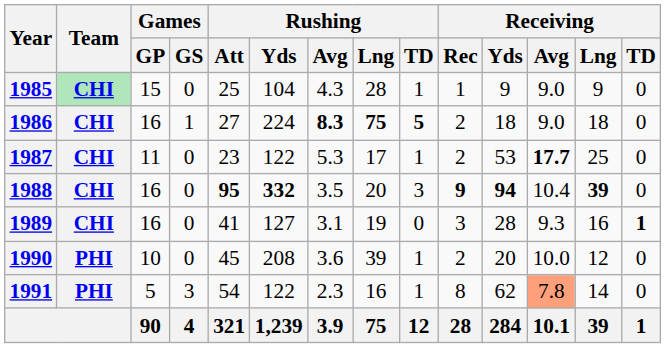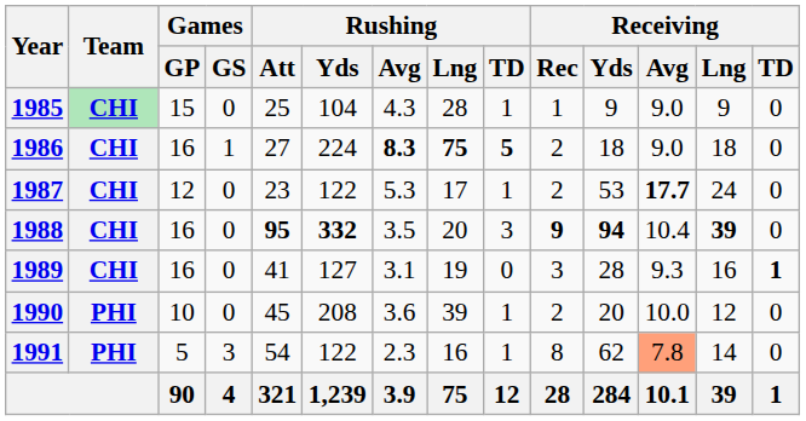 <table class="wikitable" style="text-align:center;">
 <tr>
 <th rowspan="2">Year</th>
 <th rowspan="2">Team</th>
 <th colspan="2">Games</th>
 <th colspan="5">Rushing</th>
 <th colspan="5">Receiving</th>
 </tr>
 <tr>
 <th>GP</th>
 <th>GS</th>
 <th>Att</th>
 <th>Yds</th>
 <th>Avg</th>
 <th>Lng</th>
 <th>TD</th>
 <th>Rec</th>
 <th>Yds</th>
 <th>Avg</th>
 <th>Lng</th>
 <th>TD</th>
 </tr>
 <tr>
 <th><a href='#'>1985</a></th>
 <th style="background:#afe6ba; width:3em;"><a href='#'>CHI</a></th>
 <td>15</td>
 <td>0</td>
 <td>25</td>
 <td>104</td>
 <td>4.3</td>
 <td>28</td>
 <td>1</td>
 <td>1</td>
 <td>9</td>
 <td>9.0</td>
 <td>9</td>
 <td>0</td>
 </tr>
 <tr>
 <th><a href='#'>1986</a></th>
 <th><a href='#'>CHI</a></th>
 <td>16</td>
 <td>1</td>
 <td>27</td>
 <td>224</td>
 <td><strong>8.3</strong></td>
 <td><strong>75</strong></td>
 <td><strong>5</strong></td>
 <td>2</td>
 <td>18</td>
 <td>9.0</td>
 <td>18</td>
 <td>0</td>
 </tr>
 <tr>
 <th><a href='#'>1987</a></th>
 <th><a href='#'>CHI</a></th>
-<td>11</td>
+<td>12</td>
 <td>0</td>
 <td>23</td>
 <td>122</td>
 <td>5.3</td>
 <td>17</td>
 <td>1</td>
 <td>2</td>
 <td>53</td>
 <td><strong>17.7</strong></td>
-<td>25</td>
+<td>24</td>
 <td>0</td>
 </tr>
 <tr>
 <th><a href='#'>1988</a></th>
 <th><a href='#'>CHI</a></th>
 <td>16</td>
 <td>0</td>
 <td><strong>95</strong></td>
 <td><strong>332</strong></td>
 <td>3.5</td>
 <td>20</td>
 <td>3</td>
 <td><strong>9</strong></td>
 <td><strong>94</strong></td>
 <td>10.4</td>
 <td><strong>39</strong></td>
 <td>0</td>
 </tr>
 <tr>
 <th><a href='#'>1989</a></th>
 <th><a href='#'>CHI</a></th>
 <td>16</td>
 <td>0</td>
 <td>41</td>
 <td>127</td>
 <td>3.1</td>
 <td>19</td>
 <td>0</td>
 <td>3</td>
 <td>28</td>
 <td>9.3</td>
 <td>16</td>
 <td><strong>1</strong></td>
 </tr>
 <tr>
 <th><a href='#'>1990</a></th>
 <th><a href='#'>PHI</a></th>
 <td>10</td>
 <td>0</td>
 <td>45</td>
 <td>208</td>
 <td>3.6</td>
 <td>39</td>
 <td>1</td>
 <td>2</td>
 <td>20</td>
 <td>10.0</td>
 <td>12</td>
 <td>0</td>
 </tr>
 <tr>
 <th><a href='#'>1991</a></th>
 <th><a href='#'>PHI</a></th>
 <td>5</td>
 <td>3</td>
 <td>54</td>
 <td>122</td>
 <td>2.3</td>
 <td>16</td>
 <td>1</td>
 <td>8</td>
 <td>62</td>
 <td style="background: lightsalmon;">7.8</td>
 <td>14</td>
 <td>0</td>
 </tr>
 <tr>
 <th colspan="2"></th>
 <th>90</th>
 <th>4</th>
 <th>321</th>
 <th>1,239</th>
 <th>3.9</th>
 <th>75</th>
 <th>12</th>
 <th>28</th>
 <th>284</th>
 <th>10.1</th>
 <th>39</th>
 <th>1</th>
 </tr>
 </table>
